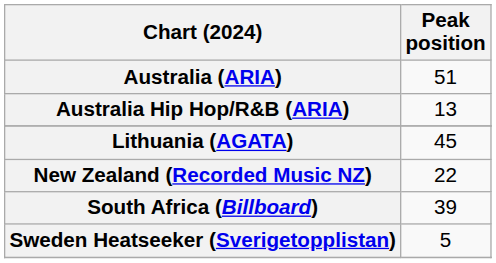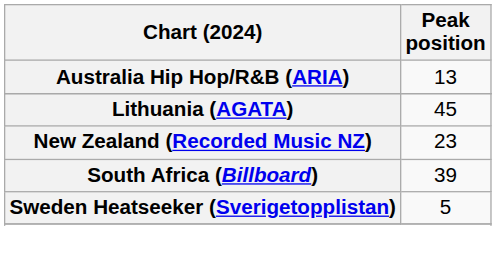 <table class="wikitable sortable plainrowheaders" style="text-align:center;">
 <tr>
 <th scope="col">Chart (2024)</th>
 <th scope="col">Peak<br>position</th>
-</tr>
-<tr>
-<th scope="row">Australia (<a href='#'>ARIA</a>)</th>
-<td>51</td>
 </tr>
 <tr>
 <th scope="row">Australia Hip Hop/R&B (<a href='#'>ARIA</a>)</th>
 <td>13</td>
 </tr>
 <tr>
 </tr>
 <tr>
 </tr>
 <tr>
 <th scope="row">Lithuania (<a href='#'>AGATA</a>)</th>
 <td>45</td>
 </tr>
 <tr>
 <th scope="row">New Zealand (<a href='#'>Recorded Music NZ</a>)</th>
-<td>22</td>
+<td>23</td>
 </tr>
 <tr>
 <th scope="row">South Africa (<em><a href='#'>Billboard</a></em>)</th>
 <td>39</td>
 </tr>
 <tr>
 <th scope="row">Sweden Heatseeker (<a href='#'>Sverigetopplistan</a>)</th>
 <td>5</td>
 </tr>
 <tr>
 </tr>
 <tr>
 </tr>
 </table>
